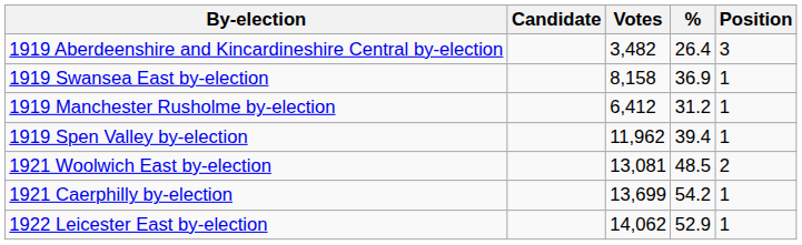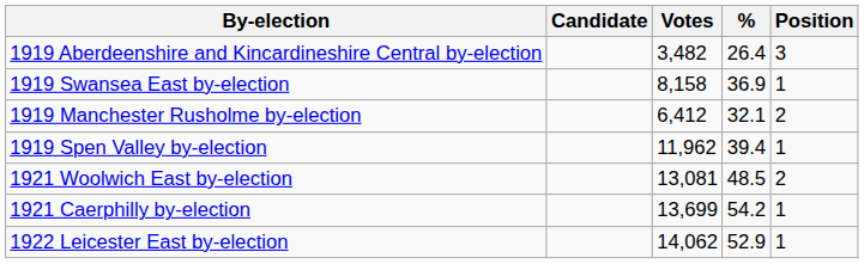 <table class="wikitable sortable">
 <tr>
 <th>By-election</th>
 <th>Candidate</th>
 <th>Votes</th>
 <th>%</th>
 <th>Position</th>
 </tr>
 <tr>
 <td><a href='#'>1919 Aberdeenshire and Kincardineshire Central by-election</a></td>
 <td></td>
 <td>3,482</td>
 <td>26.4</td>
 <td>3</td>
 </tr>
 <tr>
 <td><a href='#'>1919 Swansea East by-election</a></td>
 <td></td>
 <td>8,158</td>
 <td>36.9</td>
 <td>1</td>
 </tr>
 <tr>
 <td><a href='#'>1919 Manchester Rusholme by-election</a></td>
 <td></td>
 <td>6,412</td>
-<td>31.2</td>
-<td>1</td>
+<td>32.1</td>
+<td>2</td>
 </tr>
 <tr>
 <td><a href='#'>1919 Spen Valley by-election</a></td>
 <td></td>
 <td>11,962</td>
 <td>39.4</td>
 <td>1</td>
 </tr>
 <tr>
 <td><a href='#'>1921 Woolwich East by-election</a></td>
 <td></td>
 <td>13,081</td>
 <td>48.5</td>
 <td>2</td>
 </tr>
 <tr>
 <td><a href='#'>1921 Caerphilly by-election</a></td>
 <td></td>
 <td>13,699</td>
 <td>54.2</td>
 <td>1</td>
 </tr>
 <tr>
 <td><a href='#'>1922 Leicester East by-election</a></td>
 <td></td>
 <td>14,062</td>
 <td>52.9</td>
 <td>1</td>
 </tr>
 </table>
